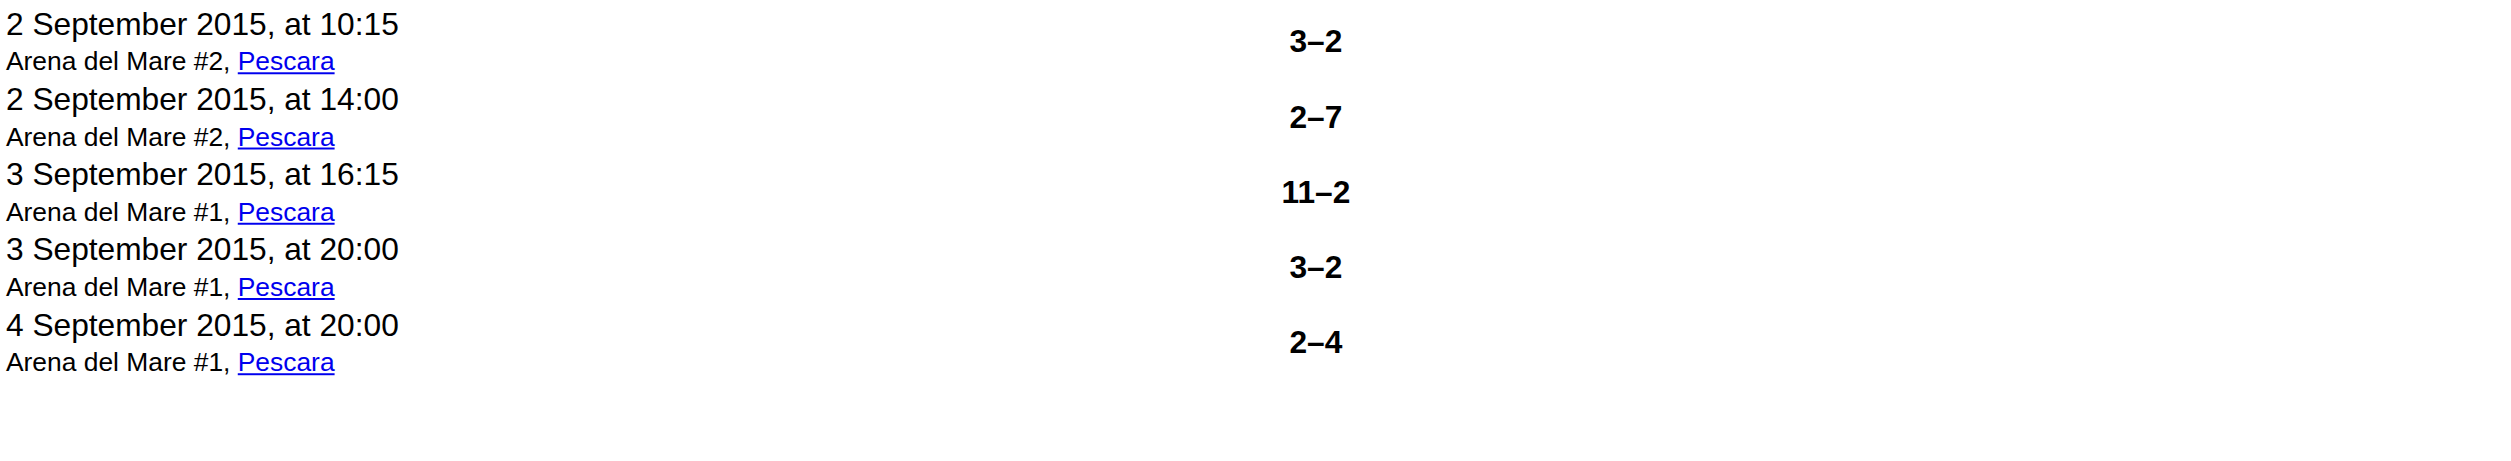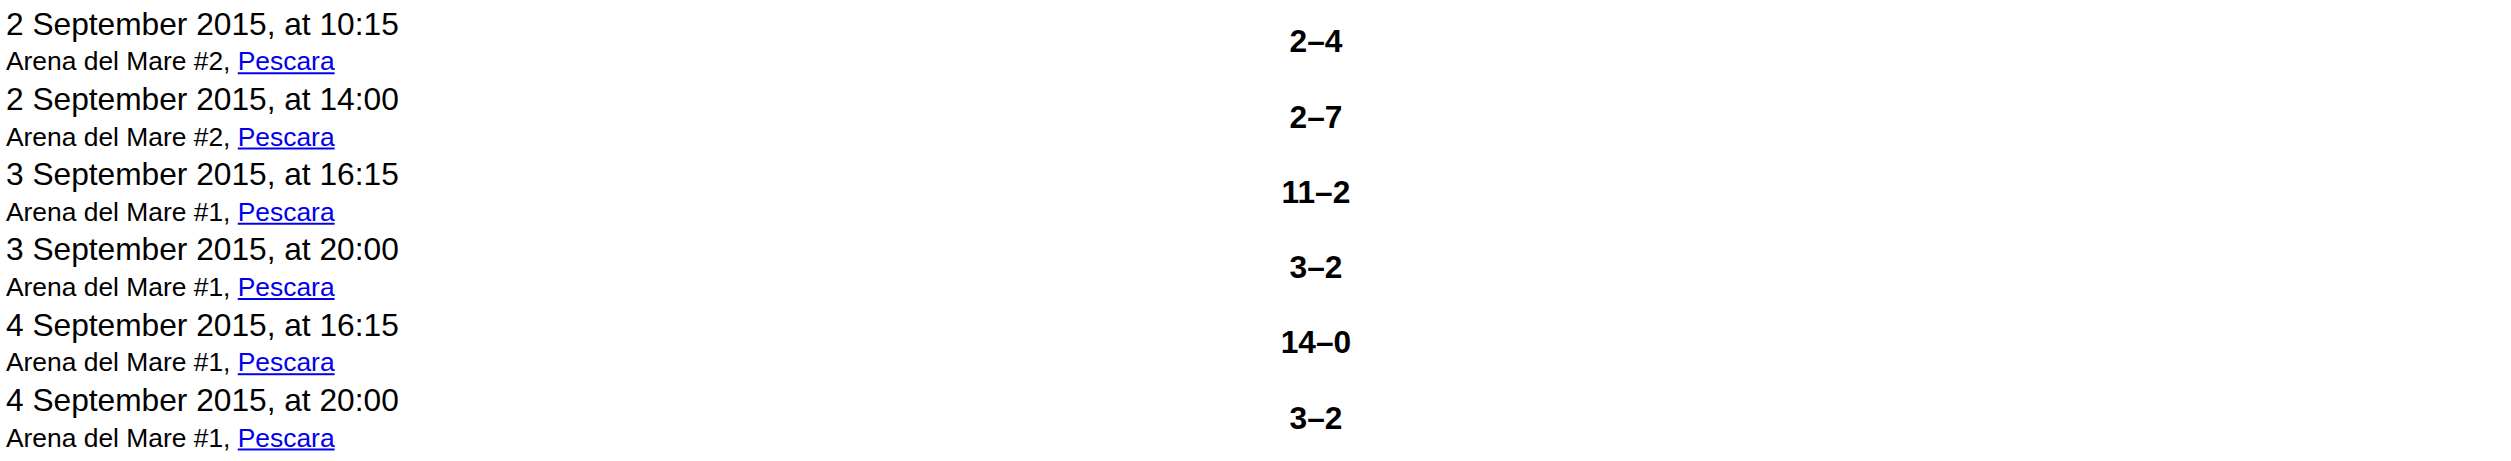 <table border=0 cellspacing=0 cellpadding=1 style="font-size: 100%; width=100%; border-collapse: collapse;">
 <tr>
 <th width=23%></th>
 <th width=23%></th>
 <th width=13%></th>
 <th width=23%></th>
 <th width=18%></th>
 </tr>
 <tr align=center>
 </tr>
 <tr bgcolor=#FFFFFF>
 <td>2 September 2015, at 10:15 <br><small>Arena del Mare #2, <a href='#'>Pescara</a></small></td>
 <td align="right"><strong></strong></td>
-<td align="center"><strong>3–2</strong></td>
+<td align="center"><strong>2–4</strong></td>
 <td><strong></strong></td>
 <td></td>
 <td></td>
 </tr>
 <tr bgcolor=#FFFFFF>
 <td>2 September 2015, at 14:00 <br><small>Arena del Mare #2, <a href='#'>Pescara</a></small></td>
 <td align="right"><strong></strong></td>
 <td align="center"><strong>2–7</strong></td>
 <td><strong></strong></td>
 <td></td>
 <td></td>
 </tr>
 <tr bgcolor=#FFFFFF>
 <td>3 September 2015, at 16:15 <br><small>Arena del Mare #1, <a href='#'>Pescara</a></small></td>
 <td align="right"><strong> </strong></td>
 <td align="center"><strong>11–2</strong></td>
 <td><strong></strong></td>
 <td></td>
 <td></td>
 </tr>
 <tr bgcolor=#FFFFFF>
 <td>3 September 2015, at 20:00 <br><small>Arena del Mare #1, <a href='#'>Pescara</a></small></td>
 <td align="right"><strong></strong></td>
 <td align="center"><strong>3–2</strong></td>
 <td><strong></strong></td>
 <td></td>
 <td></td>
 </tr>
 <tr bgcolor=#FFFFFF>
+<td>4 September 2015, at 16:15 <br><small>Arena del Mare #1, <a href='#'>Pescara</a></small></td>
+<td align="right"><strong> </strong></td>
+<td align="center"><strong>14–0</strong></td>
+<td><strong></strong></td>
+<td></td>
+<td></td>
+</tr>
+<tr bgcolor=#FFFFFF>
 <td>4 September 2015, at 20:00 <br><small>Arena del Mare #1, <a href='#'>Pescara</a></small></td>
 <td align="right"><strong> </strong></td>
-<td align="center"><strong>2–4</strong></td>
+<td align="center"><strong>3–2</strong></td>
 <td><strong></strong></td>
 <td></td>
 <td></td>
 </tr>
 </table>
